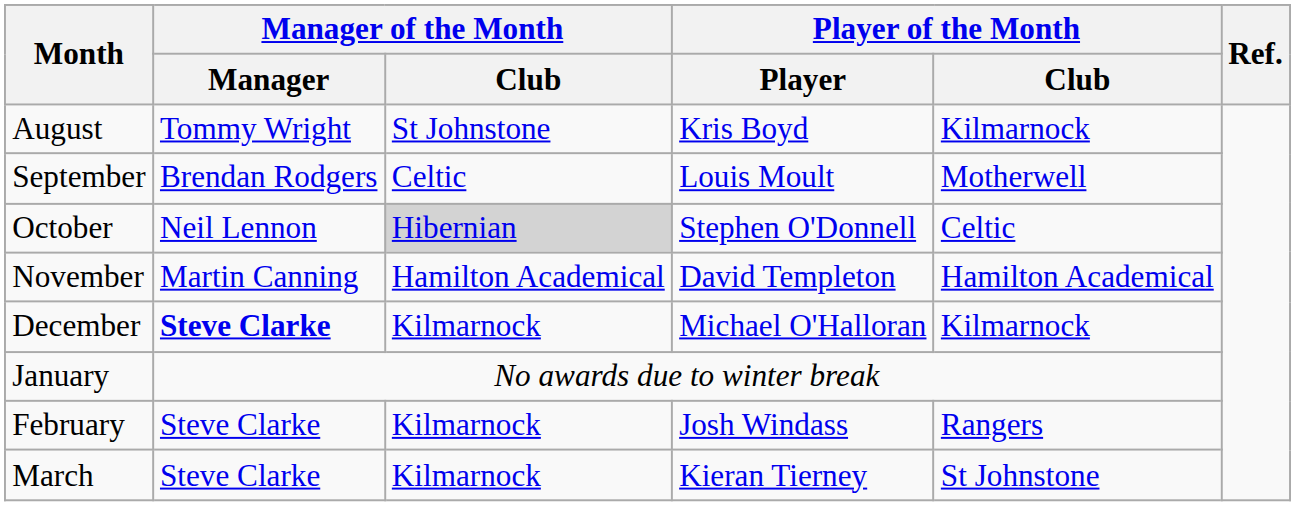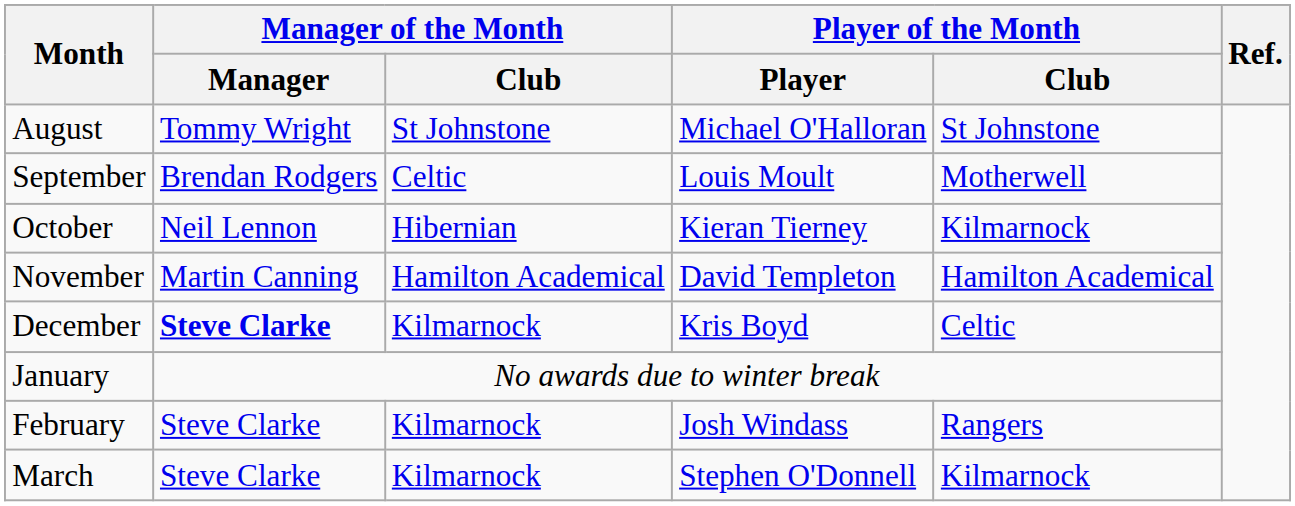 <table class="wikitable">
 <tr>
 <th rowspan="2">Month</th>
 <th colspan="2"><a href='#'>Manager of the Month</a></th>
 <th colspan="2"><a href='#'>Player of the Month</a></th>
 <th rowspan="2">Ref.</th>
 </tr>
 <tr>
 <th>Manager</th>
 <th>Club</th>
 <th>Player</th>
 <th>Club</th>
 </tr>
 <tr>
 <td>August</td>
 <td> <a href='#'>Tommy Wright</a></td>
 <td><a href='#'>St Johnstone</a></td>
-<td> <a href='#'>Kris Boyd</a></td>
-<td><a href='#'>Kilmarnock</a></td>
+<td> <a href='#'>Michael O'Halloran</a></td>
+<td><a href='#'>St Johnstone</a></td>
 <td rowspan="9"></td>
 </tr>
 <tr>
 <td>September</td>
 <td> <a href='#'>Brendan Rodgers</a></td>
 <td><a href='#'>Celtic</a></td>
 <td> <a href='#'>Louis Moult</a></td>
 <td><a href='#'>Motherwell</a></td>
 </tr>
 <tr>
 <td>October</td>
 <td> <a href='#'>Neil Lennon</a></td>
-<td style="background: lightgrey;"><a href='#'>Hibernian</a></td>
-<td> <a href='#'>Stephen O'Donnell</a></td>
-<td><a href='#'>Celtic</a></td>
+<td><a href='#'>Hibernian</a></td>
+<td> <a href='#'>Kieran Tierney</a></td>
+<td><a href='#'>Kilmarnock</a></td>
 </tr>
 <tr>
 <td>November</td>
 <td> <a href='#'>Martin Canning</a></td>
 <td><a href='#'>Hamilton Academical</a></td>
 <td> <a href='#'>David Templeton</a></td>
 <td><a href='#'>Hamilton Academical</a></td>
 </tr>
 <tr>
 <td>December</td>
 <td><strong> <a href='#'>Steve Clarke</a></strong></td>
 <td><a href='#'>Kilmarnock</a></td>
-<td> <a href='#'>Michael O'Halloran</a></td>
-<td><a href='#'>Kilmarnock</a></td>
+<td> <a href='#'>Kris Boyd</a></td>
+<td><a href='#'>Celtic</a></td>
 </tr>
 <tr>
 <td>January</td>
 <td align="center" colspan="4"><em>No awards due to winter break</em></td>
 </tr>
 <tr>
 <td>February</td>
 <td> <a href='#'>Steve Clarke</a></td>
 <td><a href='#'>Kilmarnock</a></td>
 <td> <a href='#'>Josh Windass</a></td>
 <td><a href='#'>Rangers</a></td>
 </tr>
 <tr>
 <td>March</td>
 <td> <a href='#'>Steve Clarke</a></td>
 <td><a href='#'>Kilmarnock</a></td>
-<td> <a href='#'>Kieran Tierney</a></td>
-<td><a href='#'>St Johnstone</a></td>
+<td> <a href='#'>Stephen O'Donnell</a></td>
+<td><a href='#'>Kilmarnock</a></td>
 </tr>
 </table>
